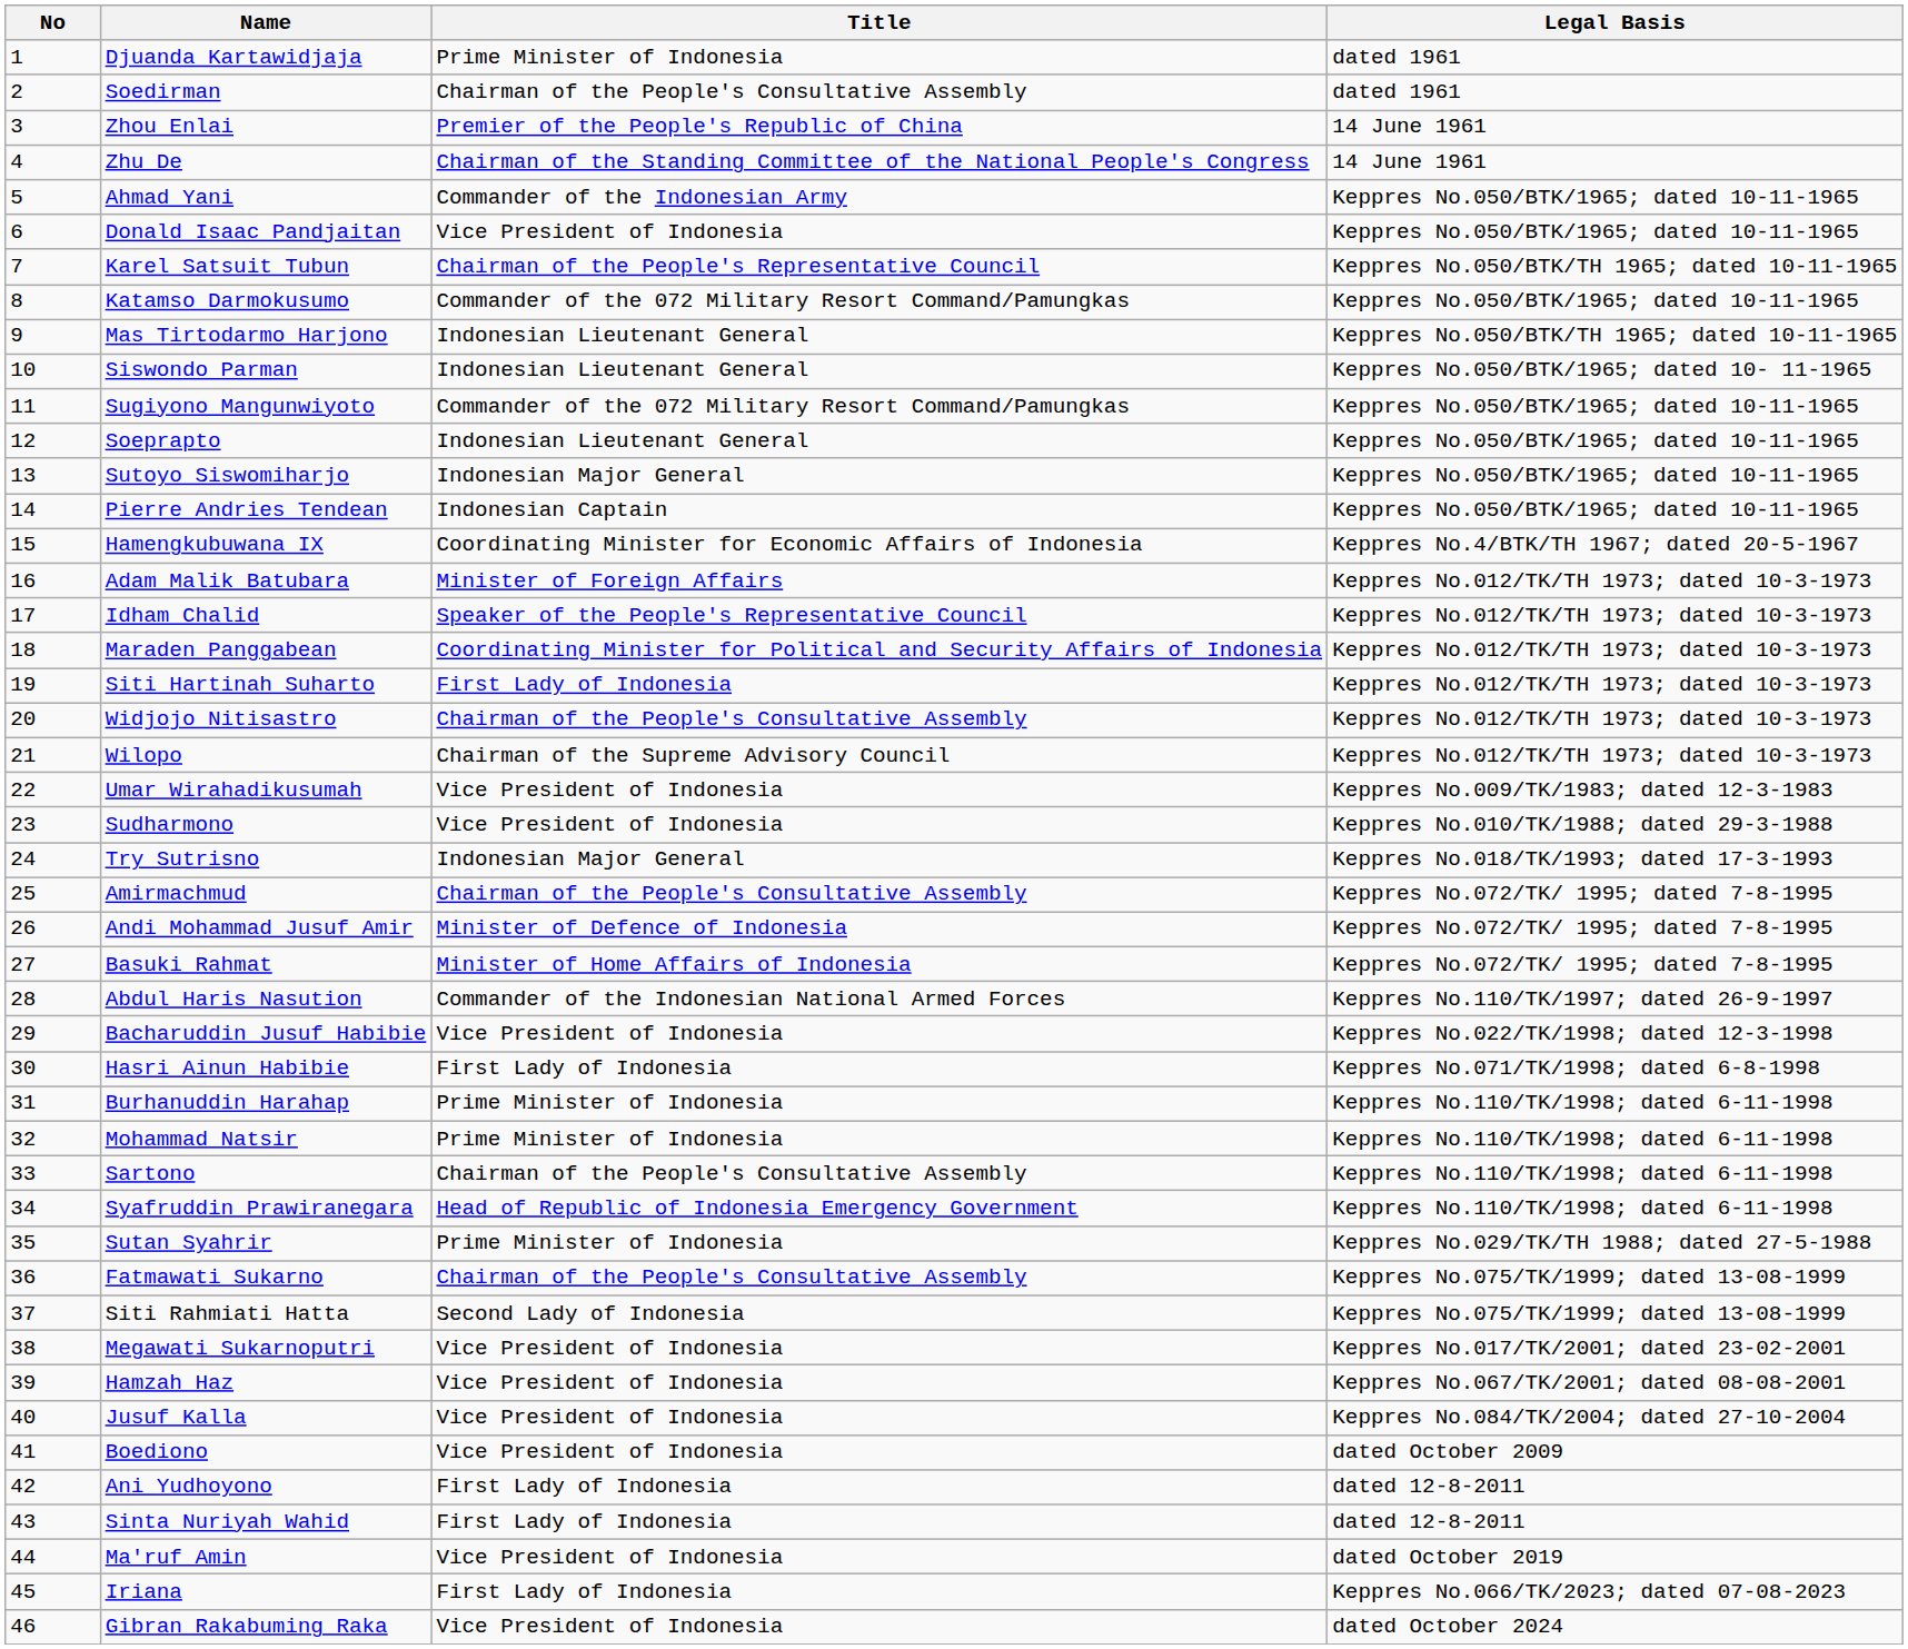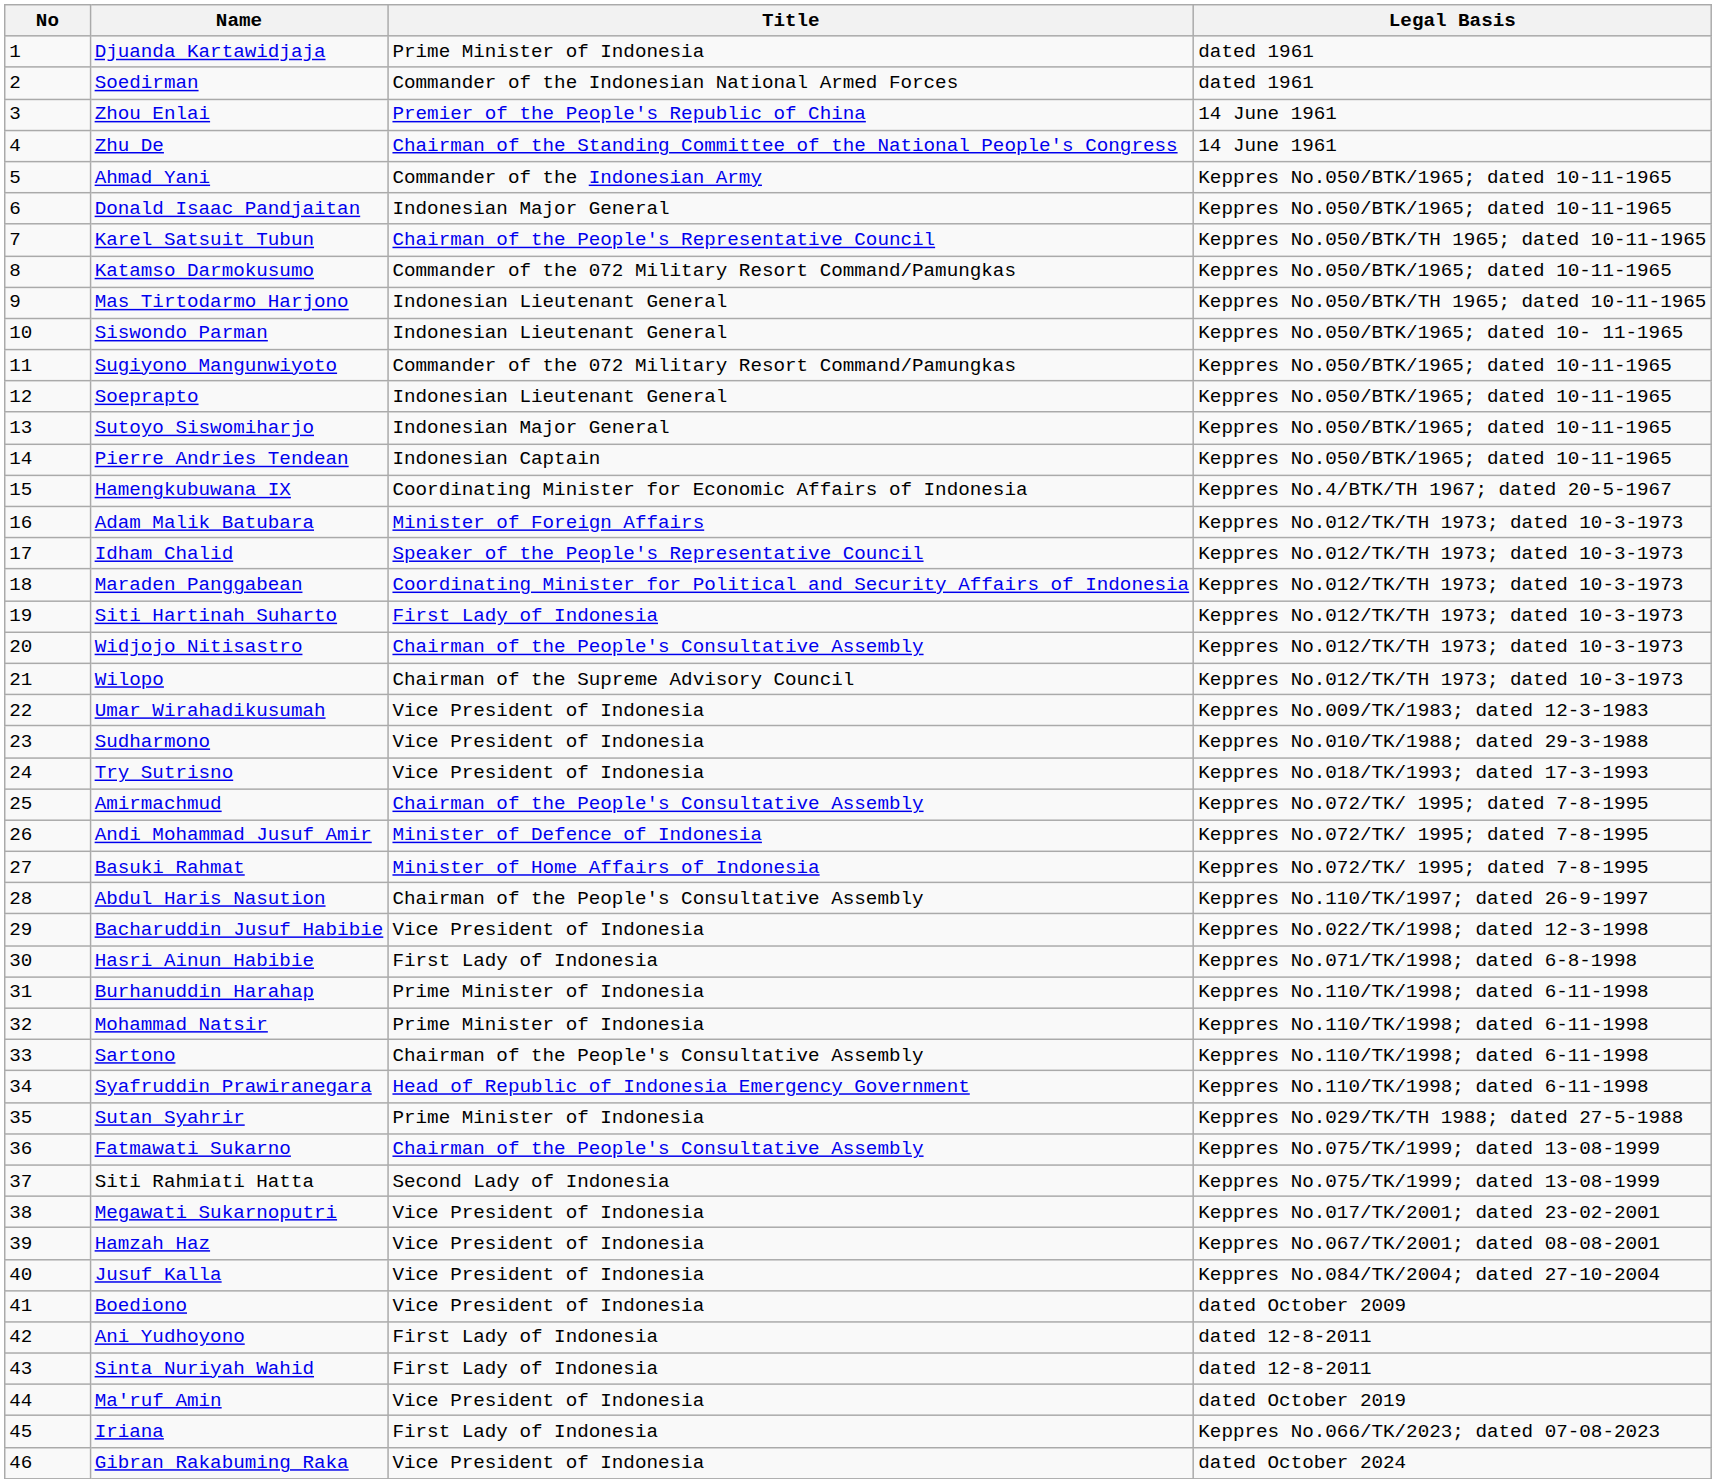 <table class="wikitable">
 <tr>
 <th style="text-align:center; width:5%;">No</th>
 <th style="text-align:center;">Name</th>
 <th style="text-align:center;">Title</th>
 <th style="text-align:center;">Legal Basis</th>
 </tr>
 <tr>
 <td>1</td>
 <td><a href='#'>Djuanda Kartawidjaja</a></td>
 <td>Prime Minister of Indonesia</td>
 <td>dated 1961</td>
 </tr>
 <tr>
 <td>2</td>
 <td><a href='#'>Soedirman</a></td>
-<td>Chairman of the People's Consultative Assembly</td>
+<td>Commander of the Indonesian National Armed Forces</td>
 <td>dated 1961</td>
 </tr>
 <tr>
 <td>3</td>
 <td><a href='#'>Zhou Enlai</a></td>
 <td><a href='#'>Premier of the People's Republic of China</a></td>
 <td>14 June 1961</td>
 </tr>
 <tr>
 <td>4</td>
 <td><a href='#'>Zhu De</a></td>
 <td><a href='#'>Chairman of the Standing Committee of the National People's Congress</a></td>
 <td>14 June 1961</td>
 </tr>
 <tr>
 <td>5</td>
 <td><a href='#'>Ahmad Yani</a></td>
 <td>Commander of the <a href='#'>Indonesian Army</a></td>
 <td>Keppres No.050/BTK/1965; dated 10-11-1965</td>
 </tr>
 <tr>
 <td>6</td>
 <td><a href='#'>Donald Isaac Pandjaitan</a></td>
-<td>Vice President of Indonesia</td>
+<td>Indonesian Major General</td>
 <td>Keppres No.050/BTK/1965; dated 10-11-1965</td>
 </tr>
 <tr>
 <td>7</td>
 <td><a href='#'>Karel Satsuit Tubun</a></td>
 <td><a href='#'>Chairman of the People's Representative Council</a></td>
 <td>Keppres No.050/BTK/TH 1965; dated 10-11-1965</td>
 </tr>
 <tr>
 <td>8</td>
 <td><a href='#'>Katamso Darmokusumo</a></td>
 <td>Commander of the 072 Military Resort Command/Pamungkas</td>
 <td>Keppres No.050/BTK/1965; dated 10-11-1965</td>
 </tr>
 <tr>
 <td>9</td>
 <td><a href='#'>Mas Tirtodarmo Harjono</a></td>
 <td>Indonesian Lieutenant General</td>
 <td>Keppres No.050/BTK/TH 1965; dated 10-11-1965</td>
 </tr>
 <tr>
 <td>10</td>
 <td><a href='#'>Siswondo Parman</a></td>
 <td>Indonesian Lieutenant General</td>
 <td>Keppres No.050/BTK/1965; dated 10- 11-1965</td>
 </tr>
 <tr>
 <td>11</td>
 <td><a href='#'>Sugiyono Mangunwiyoto</a></td>
 <td>Commander of the 072 Military Resort Command/Pamungkas</td>
 <td>Keppres No.050/BTK/1965; dated 10-11-1965</td>
 </tr>
 <tr>
 <td>12</td>
 <td><a href='#'>Soeprapto</a></td>
 <td>Indonesian Lieutenant General</td>
 <td>Keppres No.050/BTK/1965; dated 10-11-1965</td>
 </tr>
 <tr>
 <td>13</td>
 <td><a href='#'>Sutoyo Siswomiharjo</a></td>
 <td>Indonesian Major General</td>
 <td>Keppres No.050/BTK/1965; dated 10-11-1965</td>
 </tr>
 <tr>
 <td>14</td>
 <td><a href='#'>Pierre Andries Tendean</a></td>
 <td>Indonesian Captain</td>
 <td>Keppres No.050/BTK/1965; dated 10-11-1965</td>
 </tr>
 <tr>
 <td>15</td>
 <td><a href='#'>Hamengkubuwana IX</a></td>
 <td>Coordinating Minister for Economic Affairs of Indonesia</td>
 <td>Keppres No.4/BTK/TH 1967; dated 20-5-1967</td>
 </tr>
 <tr>
 <td>16</td>
 <td><a href='#'>Adam Malik Batubara</a></td>
 <td><a href='#'>Minister of Foreign Affairs</a></td>
 <td>Keppres No.012/TK/TH 1973; dated 10-3-1973</td>
 </tr>
 <tr>
 <td>17</td>
 <td><a href='#'>Idham Chalid</a></td>
 <td><a href='#'>Speaker of the People's Representative Council</a></td>
 <td>Keppres No.012/TK/TH 1973; dated 10-3-1973</td>
 </tr>
 <tr>
 <td>18</td>
 <td><a href='#'>Maraden Panggabean</a></td>
 <td><a href='#'>Coordinating Minister for Political and Security Affairs of Indonesia</a></td>
 <td>Keppres No.012/TK/TH 1973; dated 10-3-1973</td>
 </tr>
 <tr>
 <td>19</td>
 <td><a href='#'>Siti Hartinah Suharto</a></td>
 <td><a href='#'>First Lady of Indonesia</a></td>
 <td>Keppres No.012/TK/TH 1973; dated 10-3-1973</td>
 </tr>
 <tr>
 <td>20</td>
 <td><a href='#'>Widjojo Nitisastro</a></td>
 <td><a href='#'>Chairman of the People's Consultative Assembly</a></td>
 <td>Keppres No.012/TK/TH 1973; dated 10-3-1973</td>
 </tr>
 <tr>
 <td>21</td>
 <td><a href='#'>Wilopo</a></td>
 <td>Chairman of the Supreme Advisory Council</td>
 <td>Keppres No.012/TK/TH 1973; dated 10-3-1973</td>
 </tr>
 <tr>
 <td>22</td>
 <td><a href='#'>Umar Wirahadikusumah</a></td>
 <td>Vice President of Indonesia</td>
 <td>Keppres No.009/TK/1983; dated 12-3-1983</td>
 </tr>
 <tr>
 <td>23</td>
 <td><a href='#'>Sudharmono</a></td>
 <td>Vice President of Indonesia</td>
 <td>Keppres No.010/TK/1988; dated 29-3-1988</td>
 </tr>
 <tr>
 <td>24</td>
 <td><a href='#'>Try Sutrisno</a></td>
-<td>Indonesian Major General</td>
+<td>Vice President of Indonesia</td>
 <td>Keppres No.018/TK/1993; dated 17-3-1993</td>
 </tr>
 <tr>
 <td>25</td>
 <td><a href='#'>Amirmachmud</a></td>
 <td><a href='#'>Chairman of the People's Consultative Assembly</a></td>
 <td>Keppres No.072/TK/ 1995; dated 7-8-1995</td>
 </tr>
 <tr>
 <td>26</td>
 <td><a href='#'>Andi Mohammad Jusuf Amir</a></td>
 <td><a href='#'>Minister of Defence of Indonesia</a></td>
 <td>Keppres No.072/TK/ 1995; dated 7-8-1995</td>
 </tr>
 <tr>
 <td>27</td>
 <td><a href='#'>Basuki Rahmat</a></td>
 <td><a href='#'>Minister of Home Affairs of Indonesia</a></td>
 <td>Keppres No.072/TK/ 1995; dated 7-8-1995</td>
 </tr>
 <tr>
 <td>28</td>
 <td><a href='#'>Abdul Haris Nasution</a></td>
-<td>Commander of the Indonesian National Armed Forces</td>
+<td>Chairman of the People's Consultative Assembly</td>
 <td>Keppres No.110/TK/1997; dated 26-9-1997</td>
 </tr>
 <tr>
 <td>29</td>
 <td><a href='#'>Bacharuddin Jusuf Habibie</a></td>
 <td>Vice President of Indonesia</td>
 <td>Keppres No.022/TK/1998; dated 12-3-1998</td>
 </tr>
 <tr>
 <td>30</td>
 <td><a href='#'>Hasri Ainun Habibie</a></td>
 <td>First Lady of Indonesia</td>
 <td>Keppres No.071/TK/1998; dated 6-8-1998</td>
 </tr>
 <tr>
 <td>31</td>
 <td><a href='#'>Burhanuddin Harahap</a></td>
 <td>Prime Minister of Indonesia</td>
 <td>Keppres No.110/TK/1998; dated 6-11-1998</td>
 </tr>
 <tr>
 <td>32</td>
 <td><a href='#'>Mohammad Natsir</a></td>
 <td>Prime Minister of Indonesia</td>
 <td>Keppres No.110/TK/1998; dated 6-11-1998</td>
 </tr>
 <tr>
 <td>33</td>
 <td><a href='#'>Sartono</a></td>
 <td>Chairman of the People's Consultative Assembly</td>
 <td>Keppres No.110/TK/1998; dated 6-11-1998</td>
 </tr>
 <tr>
 <td>34</td>
 <td><a href='#'>Syafruddin Prawiranegara</a></td>
 <td><a href='#'>Head of Republic of Indonesia Emergency Government</a></td>
 <td>Keppres No.110/TK/1998; dated 6-11-1998</td>
 </tr>
 <tr>
 <td>35</td>
 <td><a href='#'>Sutan Syahrir</a></td>
 <td>Prime Minister of Indonesia</td>
 <td>Keppres No.029/TK/TH 1988; dated 27-5-1988</td>
 </tr>
 <tr>
 <td>36</td>
 <td><a href='#'>Fatmawati Sukarno</a></td>
 <td><a href='#'>Chairman of the People's Consultative Assembly</a></td>
 <td>Keppres No.075/TK/1999; dated 13-08-1999</td>
 </tr>
 <tr>
 <td>37</td>
 <td>Siti Rahmiati Hatta</td>
 <td>Second Lady of Indonesia</td>
 <td>Keppres No.075/TK/1999; dated 13-08-1999</td>
 </tr>
 <tr>
 <td>38</td>
 <td><a href='#'>Megawati Sukarnoputri</a></td>
 <td>Vice President of Indonesia</td>
 <td>Keppres No.017/TK/2001; dated 23-02-2001</td>
 </tr>
 <tr>
 <td>39</td>
 <td><a href='#'>Hamzah Haz</a></td>
 <td>Vice President of Indonesia</td>
 <td>Keppres No.067/TK/2001; dated 08-08-2001</td>
 </tr>
 <tr>
 <td>40</td>
 <td><a href='#'>Jusuf Kalla</a></td>
 <td>Vice President of Indonesia</td>
 <td>Keppres No.084/TK/2004; dated 27-10-2004</td>
 </tr>
 <tr>
 <td>41</td>
 <td><a href='#'>Boediono</a></td>
 <td>Vice President of Indonesia</td>
 <td>dated October 2009</td>
 </tr>
 <tr>
 <td>42</td>
 <td><a href='#'>Ani Yudhoyono</a></td>
 <td>First Lady of Indonesia</td>
 <td>dated 12-8-2011</td>
 </tr>
 <tr>
 <td>43</td>
 <td><a href='#'>Sinta Nuriyah Wahid</a></td>
 <td>First Lady of Indonesia</td>
 <td>dated 12-8-2011</td>
 </tr>
 <tr>
 <td>44</td>
 <td><a href='#'>Ma'ruf Amin</a></td>
 <td>Vice President of Indonesia</td>
 <td>dated October 2019</td>
 </tr>
 <tr>
 <td>45</td>
 <td><a href='#'>Iriana</a></td>
 <td>First Lady of Indonesia</td>
 <td>Keppres No.066/TK/2023; dated 07-08-2023</td>
 </tr>
 <tr>
 <td>46</td>
 <td><a href='#'>Gibran Rakabuming Raka</a></td>
 <td>Vice President of Indonesia</td>
 <td>dated October 2024</td>
 </tr>
 </table>
